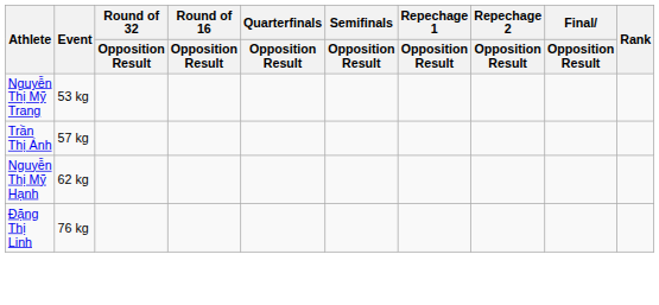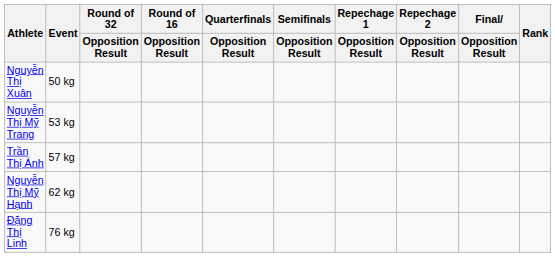 <table class=wikitable style="text-align:center; font-size:90%">
 <tr>
 <th rowspan=2>Athlete</th>
 <th rowspan=2>Event</th>
 <th>Round of 32</th>
 <th>Round of 16</th>
 <th>Quarterfinals</th>
 <th>Semifinals</th>
 <th>Repechage 1</th>
 <th>Repechage 2</th>
 <th>Final/</th>
 <th rowspan=2>Rank</th>
 </tr>
 <tr>
 <th>Opposition<br>Result</th>
 <th>Opposition<br>Result</th>
 <th>Opposition<br>Result</th>
 <th>Opposition<br>Result</th>
 <th>Opposition<br>Result</th>
 <th>Opposition<br>Result</th>
 <th>Opposition<br>Result</th>
+</tr>
+<tr>
+<td align="left"><a href='#'>Nguyễn Thị Xuân</a></td>
+<td align="left">50 kg</td>
+<td></td>
+<td></td>
+<td></td>
+<td></td>
+<td></td>
+<td></td>
+<td></td>
+<td></td>
 </tr>
 <tr>
 <td align="left"><a href='#'>Nguyễn Thị Mỹ Trang</a></td>
 <td align="left">53 kg</td>
 <td></td>
 <td></td>
 <td></td>
 <td></td>
 <td></td>
 <td></td>
 <td></td>
 <td></td>
 </tr>
 <tr>
 <td align="left"><a href='#'>Trần Thị Ánh</a></td>
 <td align="left">57 kg</td>
 <td></td>
 <td></td>
 <td></td>
 <td></td>
 <td></td>
 <td></td>
 <td></td>
 <td></td>
 </tr>
 <tr>
 <td align="left"><a href='#'>Nguyễn Thị Mỹ Hạnh</a></td>
 <td align="left">62 kg</td>
 <td></td>
 <td></td>
 <td></td>
 <td></td>
 <td></td>
 <td></td>
 <td></td>
 <td></td>
 </tr>
 <tr>
 <td align="left"><a href='#'>Đặng Thị Linh</a></td>
 <td align="left">76 kg</td>
 <td></td>
 <td></td>
 <td></td>
 <td></td>
 <td></td>
 <td></td>
 <td></td>
 <td></td>
 </tr>
 </table>
